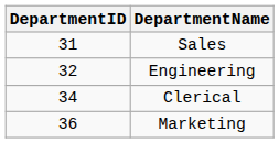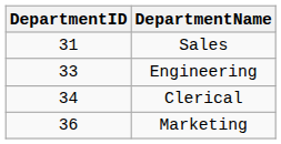 <table class="wikitable" style="text-align:center; float:left; margin-left:5px">
 <tr>
 <th>DepartmentID</th>
 <th>DepartmentName</th>
 </tr>
 <tr>
 <td>31</td>
 <td>Sales</td>
 </tr>
 <tr>
-<td>32</td>
+<td>33</td>
 <td>Engineering</td>
 </tr>
 <tr>
 <td>34</td>
 <td>Clerical</td>
 </tr>
 <tr>
 <td>36</td>
 <td>Marketing</td>
 </tr>
 </table>
